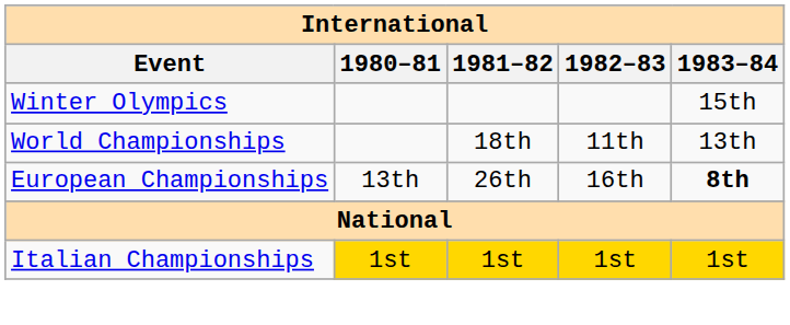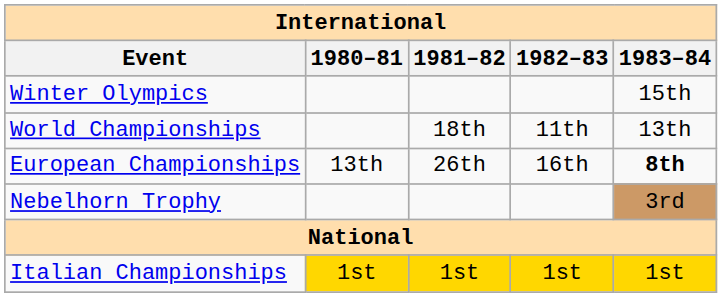 <table class="wikitable" style="text-align:center">
 <tr>
 <th style="background-color: #ffdead; " colspan=5 align=center>International</th>
 </tr>
 <tr>
 <th>Event</th>
 <th>1980–81</th>
 <th>1981–82</th>
 <th>1982–83</th>
 <th>1983–84</th>
 </tr>
 <tr>
 <td align=left><a href='#'>Winter Olympics</a></td>
 <td></td>
 <td></td>
 <td></td>
 <td>15th</td>
 </tr>
 <tr>
 <td align=left><a href='#'>World Championships</a></td>
 <td></td>
 <td>18th</td>
 <td>11th</td>
 <td>13th</td>
 </tr>
 <tr>
 <td align=left><a href='#'>European Championships</a></td>
 <td>13th</td>
 <td>26th</td>
 <td>16th</td>
 <td><strong>8th</strong></td>
 </tr>
 <tr>
+<td align=left><a href='#'>Nebelhorn Trophy</a></td>
+<td></td>
+<td></td>
+<td></td>
+<td bgcolor=cc9966>3rd</td>
+</tr>
+<tr>
 <th style="background-color: #ffdead; " colspan=5 align=center>National</th>
 </tr>
 <tr>
 <td align=left><a href='#'>Italian Championships</a></td>
 <td bgcolor=gold>1st</td>
 <td bgcolor=gold>1st</td>
 <td bgcolor=gold>1st</td>
 <td bgcolor=gold>1st</td>
 </tr>
 </table>
